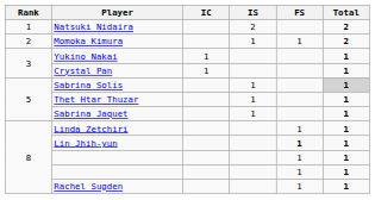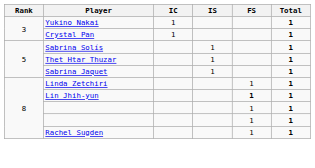 <table class="wikitable" style="font-size:80%; text-align:center">
 <tr>
 <th width="50">Rank</th>
 <th width="150">Player</th>
 <th width="50">IC</th>
 <th width="50">IS</th>
 <th width="50">FS</th>
 <th width="50">Total</th>
-</tr>
-<tr>
-<td>1</td>
-<td align="left"> <a href='#'>Natsuki Nidaira</a></td>
-<td></td>
-<td>2</td>
-<td></td>
-<td><strong>2</strong></td>
-</tr>
-<tr>
-<td>2</td>
-<td align="left"> <a href='#'>Momoka Kimura</a></td>
-<td></td>
-<td>1</td>
-<td>1</td>
-<td><strong>2</strong></td>
 </tr>
 <tr>
 <td rowspan="2">3</td>
 <td align="left"> <a href='#'>Yukino Nakai</a></td>
 <td>1</td>
 <td></td>
 <td></td>
 <td><strong>1</strong></td>
 </tr>
 <tr>
 <td align="left"> <a href='#'>Crystal Pan</a></td>
 <td>1</td>
 <td></td>
 <td></td>
 <td><strong>1</strong></td>
 </tr>
 <tr>
 <td rowspan="3">5</td>
 <td align="left"> <a href='#'>Sabrina Solís</a></td>
 <td></td>
 <td>1</td>
 <td></td>
-<td style="background: lightgrey;"><strong>1</strong></td>
+<td><strong>1</strong></td>
 </tr>
 <tr>
 <td align="left"> <a href='#'>Thet Htar Thuzar</a></td>
 <td></td>
 <td>1</td>
 <td></td>
 <td><strong>1</strong></td>
 </tr>
 <tr>
 <td align="left"> <a href='#'>Sabrina Jaquet</a></td>
 <td></td>
 <td>1</td>
 <td></td>
 <td><strong>1</strong></td>
 </tr>
 <tr>
 <td rowspan="5">8</td>
 <td align="left"> <a href='#'>Linda Zetchiri</a></td>
 <td></td>
 <td></td>
 <td>1</td>
 <td><strong>1</strong></td>
 </tr>
 <tr>
 <td align="left"> <a href='#'>Lin Jhih-yun</a></td>
 <td></td>
 <td></td>
 <td><strong>1</strong></td>
 <td><strong>1</strong></td>
 </tr>
 <tr>
 <td align="left"> </td>
 <td></td>
 <td></td>
 <td>1</td>
 <td><strong>1</strong></td>
 </tr>
 <tr>
 <td align="left"> </td>
 <td></td>
 <td></td>
 <td>1</td>
 <td><strong>1</strong></td>
 </tr>
 <tr>
 <td align="left"> <a href='#'>Rachel Sugden</a></td>
 <td></td>
 <td></td>
 <td>1</td>
 <td><strong>1</strong></td>
 </tr>
 </table>
